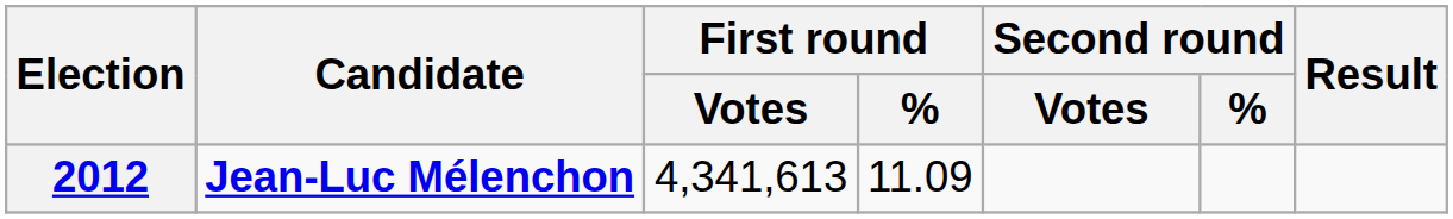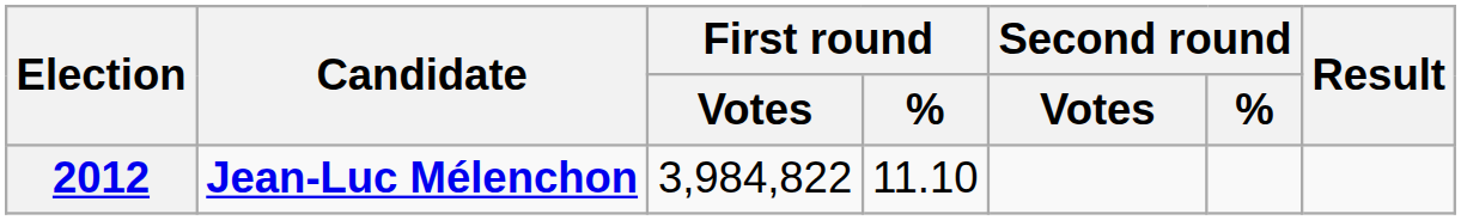 <table class="wikitable" style=text-align:center>
 <tr>
 <th rowspan=2>Election</th>
 <th rowspan=2>Candidate</th>
 <th colspan=2>First round</th>
 <th colspan=2>Second round</th>
 <th rowspan=2>Result</th>
 </tr>
 <tr>
 <th>Votes</th>
 <th>%</th>
 <th>Votes</th>
 <th>%</th>
 </tr>
 <tr>
 <th><a href='#'>2012</a></th>
 <td><strong><a href='#'>Jean-Luc Mélenchon</a></strong></td>
-<td>4,341,613</td>
-<td>11.09</td>
+<td>3,984,822</td>
+<td>11.10</td>
 <td></td>
 <td></td>
 <td></td>
 </tr>
 </table>
